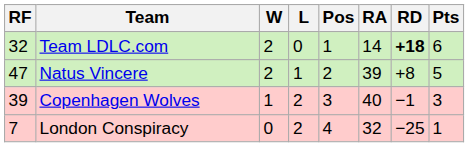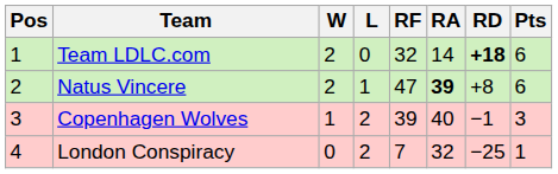 <table class="wikitable">
 <tr>
-<th width="20px">RF</th>
+<th width="20px">Pos</th>
 <th width="200px">Team</th>
 <th width="20px">W</th>
 <th width="20px">L</th>
-<th width="20px">Pos</th>
+<th width="20px">RF</th>
 <th width="20px">RA</th>
 <th width="20px">RD</th>
 <th width="20px">Pts</th>
 </tr>
 <tr style="background: #D0F0C0;">
-<td>32</td>
+<td>1</td>
 <td><a href='#'>Team LDLC.com</a></td>
 <td>2</td>
 <td>0</td>
-<td>1</td>
+<td>32</td>
 <td>14</td>
 <td><strong>+18</strong></td>
 <td>6</td>
 </tr>
 <tr style="background: #D0F0C0;">
-<td>47</td>
+<td>2</td>
 <td><a href='#'>Natus Vincere</a></td>
 <td>2</td>
 <td>1</td>
-<td>2</td>
-<td>39</td>
+<td>47</td>
+<td><strong>39</strong></td>
 <td>+8</td>
-<td>5</td>
+<td>6</td>
 </tr>
 <tr style="background: #FFCCCC;">
-<td>39</td>
+<td>3</td>
 <td><a href='#'>Copenhagen Wolves</a></td>
 <td>1</td>
 <td>2</td>
-<td>3</td>
+<td>39</td>
 <td>40</td>
 <td>−1</td>
 <td>3</td>
 </tr>
 <tr style="background: #FFCCCC;">
-<td>7</td>
+<td>4</td>
 <td>London Conspiracy</td>
 <td>0</td>
 <td>2</td>
-<td>4</td>
+<td>7</td>
 <td>32</td>
 <td>−25</td>
 <td>1</td>
 </tr>
 </table>
